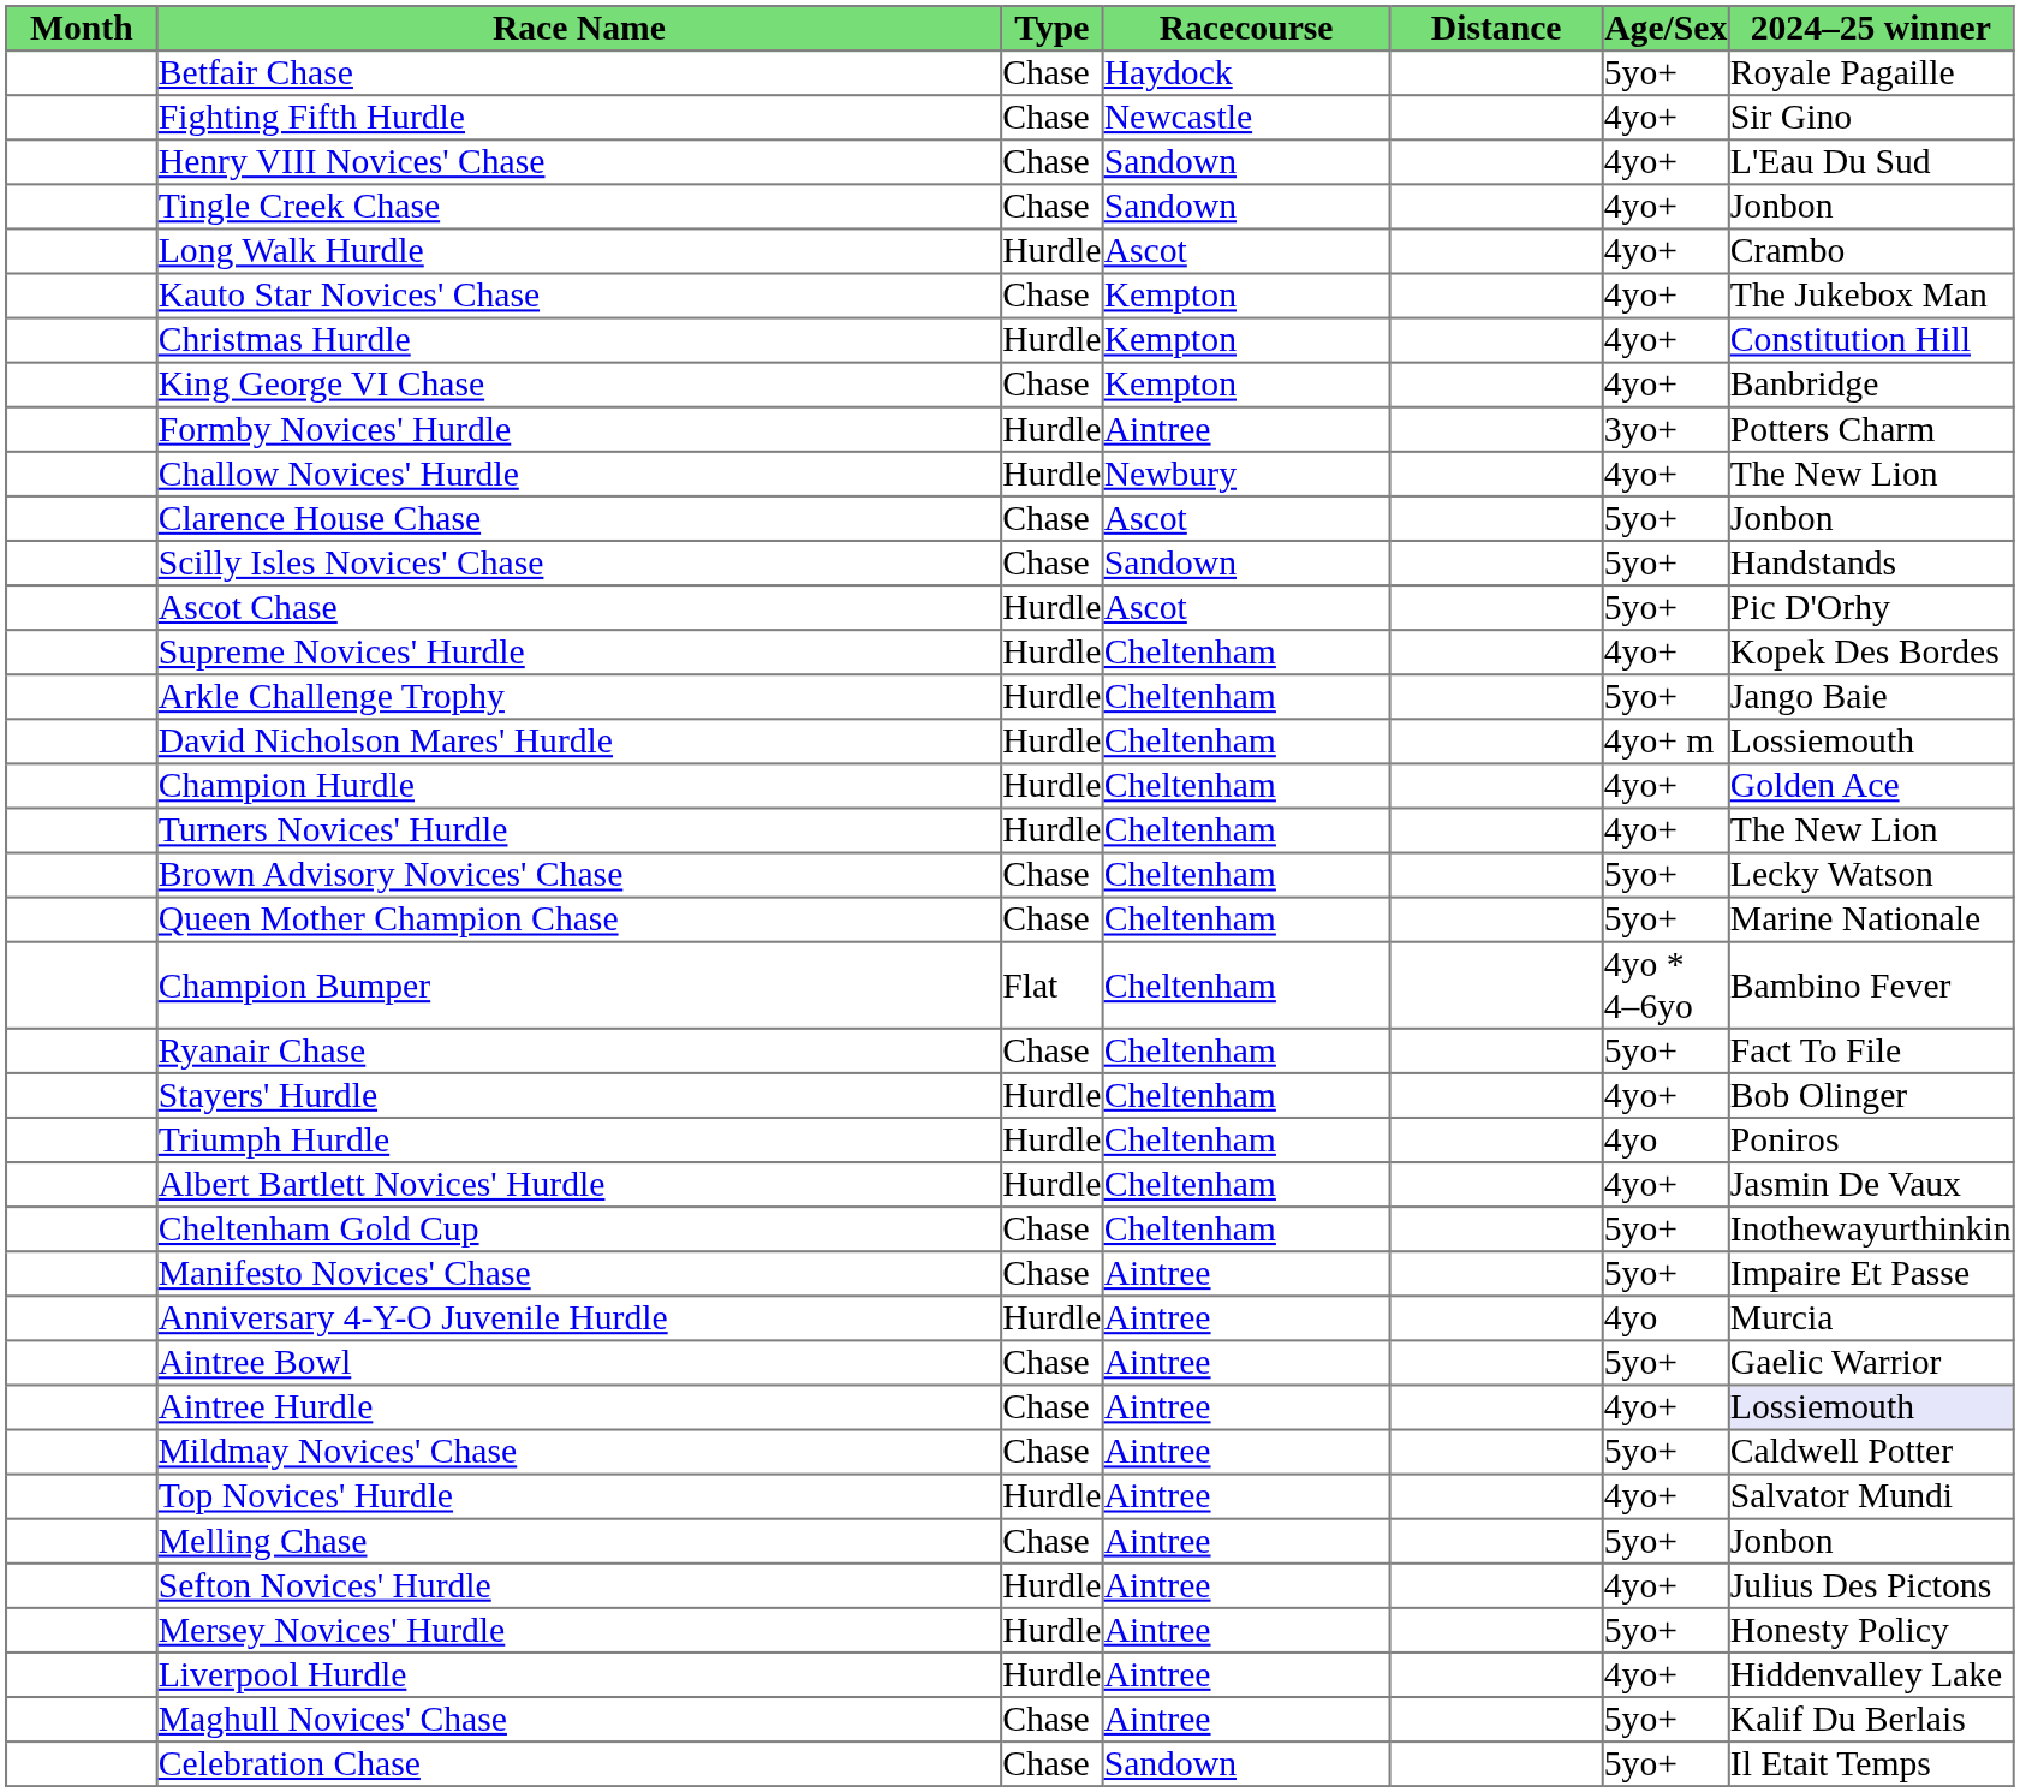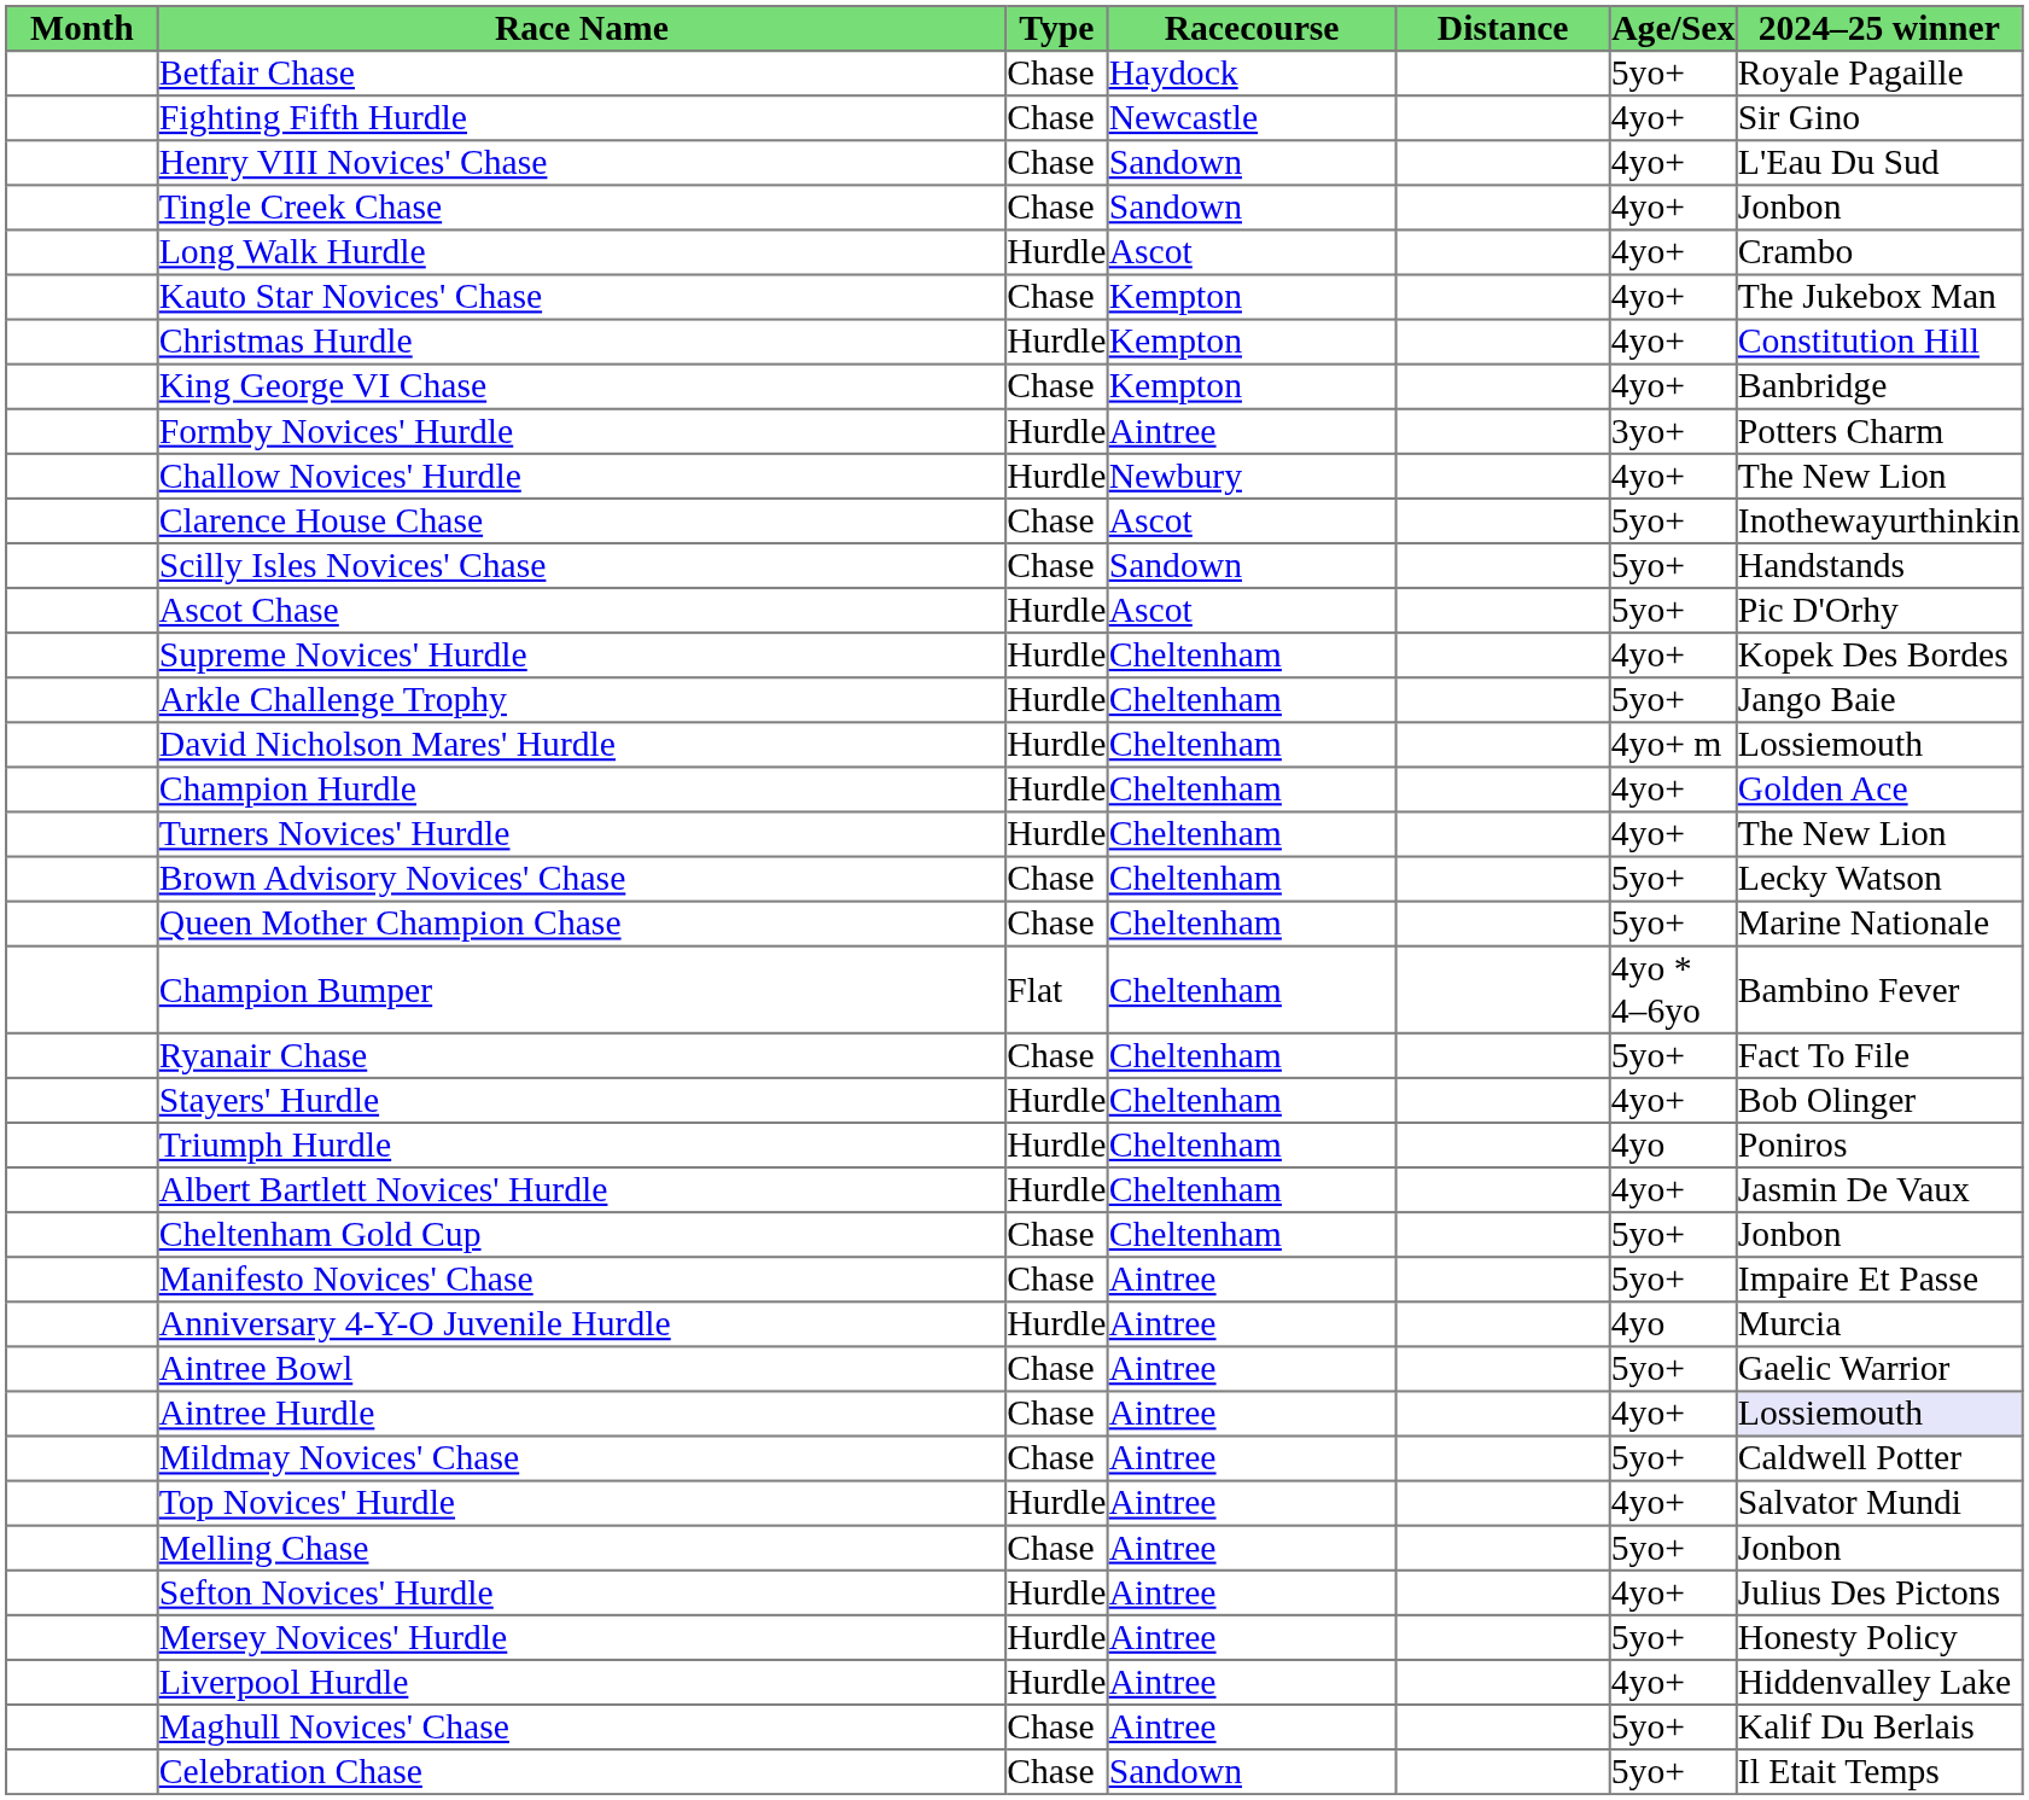 <table class = "sortable" | border="1" cellpadding="0" style="border-collapse: collapse; font-size:90%">
 <tr bgcolor="#77dd77" align="center">
 <th width="60px"><strong>Month</strong><br></th>
 <th width="340px"><strong>Race Name</strong><br></th>
 <th width="40px"><strong>Type</strong><br></th>
 <th width="115px"><strong>Racecourse</strong><br></th>
 <th width="85px"><strong>Distance</strong> <br></th>
 <th width="50px"><strong>Age/Sex</strong><br></th>
 <th ! width="110px"><strong>2024–25 winner</strong><br></th>
 </tr>
 <tr>
 <td></td>
 <td><a href='#'>Betfair Chase</a></td>
 <td>Chase</td>
 <td><a href='#'>Haydock</a></td>
 <td></td>
 <td>5yo+</td>
 <td>Royale Pagaille</td>
 </tr>
 <tr>
 <td></td>
 <td><a href='#'>Fighting Fifth Hurdle</a></td>
 <td>Chase</td>
 <td><a href='#'>Newcastle</a></td>
 <td></td>
 <td>4yo+</td>
 <td>Sir Gino</td>
 </tr>
 <tr>
 <td></td>
 <td><a href='#'>Henry VIII Novices' Chase</a></td>
 <td>Chase</td>
 <td><a href='#'>Sandown</a></td>
 <td></td>
 <td>4yo+</td>
 <td>L'Eau Du Sud</td>
 </tr>
 <tr>
 <td></td>
 <td><a href='#'>Tingle Creek Chase</a></td>
 <td>Chase</td>
 <td><a href='#'>Sandown</a></td>
 <td></td>
 <td>4yo+</td>
 <td>Jonbon</td>
 </tr>
 <tr>
 <td></td>
 <td><a href='#'>Long Walk Hurdle</a></td>
 <td>Hurdle</td>
 <td><a href='#'>Ascot</a></td>
 <td></td>
 <td>4yo+</td>
 <td>Crambo</td>
 </tr>
 <tr>
 <td></td>
 <td><a href='#'>Kauto Star Novices' Chase</a></td>
 <td>Chase</td>
 <td><a href='#'>Kempton</a></td>
 <td></td>
 <td>4yo+</td>
 <td>The Jukebox Man</td>
 </tr>
 <tr>
 <td></td>
 <td><a href='#'>Christmas Hurdle</a></td>
 <td>Hurdle</td>
 <td><a href='#'>Kempton</a></td>
 <td></td>
 <td>4yo+</td>
 <td><a href='#'>Constitution Hill</a></td>
 </tr>
 <tr>
 <td></td>
 <td><a href='#'>King George VI Chase</a></td>
 <td>Chase</td>
 <td><a href='#'>Kempton</a></td>
 <td></td>
 <td>4yo+</td>
 <td>Banbridge</td>
 </tr>
 <tr>
 <td></td>
 <td><a href='#'>Formby Novices' Hurdle</a></td>
 <td>Hurdle</td>
 <td><a href='#'>Aintree</a></td>
 <td></td>
 <td>3yo+</td>
 <td>Potters Charm</td>
 </tr>
 <tr>
 <td></td>
 <td><a href='#'>Challow Novices' Hurdle</a></td>
 <td>Hurdle</td>
 <td><a href='#'>Newbury</a></td>
 <td></td>
 <td>4yo+</td>
 <td>The New Lion</td>
 </tr>
 <tr>
 <td></td>
 <td><a href='#'>Clarence House Chase</a></td>
 <td>Chase</td>
 <td><a href='#'>Ascot</a></td>
 <td></td>
 <td>5yo+</td>
-<td>Jonbon</td>
+<td>Inothewayurthinkin</td>
 </tr>
 <tr>
 <td></td>
 <td><a href='#'>Scilly Isles Novices' Chase</a></td>
 <td>Chase</td>
 <td><a href='#'>Sandown</a></td>
 <td></td>
 <td>5yo+</td>
 <td>Handstands</td>
 </tr>
 <tr>
 <td></td>
 <td><a href='#'>Ascot Chase</a></td>
 <td>Hurdle</td>
 <td><a href='#'>Ascot</a></td>
 <td></td>
 <td>5yo+</td>
 <td>Pic D'Orhy</td>
 </tr>
 <tr>
 <td></td>
 <td><a href='#'>Supreme Novices' Hurdle</a></td>
 <td>Hurdle</td>
 <td><a href='#'>Cheltenham</a></td>
 <td></td>
 <td>4yo+</td>
 <td>Kopek Des Bordes</td>
 </tr>
 <tr>
 <td></td>
 <td><a href='#'>Arkle Challenge Trophy</a></td>
 <td>Hurdle</td>
 <td><a href='#'>Cheltenham</a></td>
 <td></td>
 <td>5yo+</td>
 <td>Jango Baie</td>
 </tr>
 <tr>
 <td></td>
 <td><a href='#'>David Nicholson Mares' Hurdle</a></td>
 <td>Hurdle</td>
 <td><a href='#'>Cheltenham</a></td>
 <td></td>
 <td>4yo+ m</td>
 <td>Lossiemouth</td>
 </tr>
 <tr>
 <td></td>
 <td><a href='#'>Champion Hurdle</a></td>
 <td>Hurdle</td>
 <td><a href='#'>Cheltenham</a></td>
 <td></td>
 <td>4yo+</td>
 <td><a href='#'>Golden Ace</a></td>
 </tr>
 <tr>
 <td></td>
 <td><a href='#'>Turners Novices' Hurdle</a></td>
 <td>Hurdle</td>
 <td><a href='#'>Cheltenham</a></td>
 <td></td>
 <td>4yo+</td>
 <td>The New Lion</td>
 </tr>
 <tr>
 <td></td>
 <td><a href='#'>Brown Advisory Novices' Chase</a></td>
 <td>Chase</td>
 <td><a href='#'>Cheltenham</a></td>
 <td></td>
 <td>5yo+</td>
 <td>Lecky Watson</td>
 </tr>
 <tr>
 <td></td>
 <td><a href='#'>Queen Mother Champion Chase</a></td>
 <td>Chase</td>
 <td><a href='#'>Cheltenham</a></td>
 <td></td>
 <td>5yo+</td>
 <td>Marine Nationale</td>
 </tr>
 <tr>
 <td></td>
 <td><a href='#'>Champion Bumper</a></td>
 <td>Flat</td>
 <td><a href='#'>Cheltenham</a></td>
 <td></td>
 <td><span>4yo *</span> 4–6yo</td>
 <td>Bambino Fever</td>
 </tr>
 <tr>
 <td></td>
 <td><a href='#'>Ryanair Chase</a></td>
 <td>Chase</td>
 <td><a href='#'>Cheltenham</a></td>
 <td></td>
 <td>5yo+</td>
 <td>Fact To File</td>
 </tr>
 <tr>
 <td></td>
 <td><a href='#'>Stayers' Hurdle</a></td>
 <td>Hurdle</td>
 <td><a href='#'>Cheltenham</a></td>
 <td></td>
 <td>4yo+</td>
 <td>Bob Olinger</td>
 </tr>
 <tr>
 <td></td>
 <td><a href='#'>Triumph Hurdle</a></td>
 <td>Hurdle</td>
 <td><a href='#'>Cheltenham</a></td>
 <td></td>
 <td>4yo</td>
 <td>Poniros</td>
 </tr>
 <tr>
 <td></td>
 <td><a href='#'>Albert Bartlett Novices' Hurdle</a></td>
 <td>Hurdle</td>
 <td><a href='#'>Cheltenham</a></td>
 <td></td>
 <td>4yo+</td>
 <td>Jasmin De Vaux</td>
 </tr>
 <tr>
 <td></td>
 <td><a href='#'>Cheltenham Gold Cup</a></td>
 <td>Chase</td>
 <td><a href='#'>Cheltenham</a></td>
 <td></td>
 <td>5yo+</td>
-<td>Inothewayurthinkin</td>
+<td>Jonbon</td>
 </tr>
 <tr>
 <td></td>
 <td><a href='#'>Manifesto Novices' Chase</a></td>
 <td>Chase</td>
 <td><a href='#'>Aintree</a></td>
 <td></td>
 <td>5yo+</td>
 <td>Impaire Et Passe</td>
 </tr>
 <tr>
 <td></td>
 <td><a href='#'>Anniversary 4-Y-O Juvenile Hurdle</a></td>
 <td>Hurdle</td>
 <td><a href='#'>Aintree</a></td>
 <td></td>
 <td>4yo</td>
 <td>Murcia</td>
 </tr>
 <tr>
 <td></td>
 <td><a href='#'>Aintree Bowl</a></td>
 <td>Chase</td>
 <td><a href='#'>Aintree</a></td>
 <td></td>
 <td>5yo+</td>
 <td>Gaelic Warrior</td>
 </tr>
 <tr>
 <td></td>
 <td><a href='#'>Aintree Hurdle</a></td>
 <td>Chase</td>
 <td><a href='#'>Aintree</a></td>
 <td></td>
 <td>4yo+</td>
 <td style="background: lavender;">Lossiemouth</td>
 </tr>
 <tr>
 <td></td>
 <td><a href='#'>Mildmay Novices' Chase</a></td>
 <td>Chase</td>
 <td><a href='#'>Aintree</a></td>
 <td></td>
 <td>5yo+</td>
 <td>Caldwell Potter</td>
 </tr>
 <tr>
 <td></td>
 <td><a href='#'>Top Novices' Hurdle</a></td>
 <td>Hurdle</td>
 <td><a href='#'>Aintree</a></td>
 <td></td>
 <td>4yo+</td>
 <td>Salvator Mundi</td>
 </tr>
 <tr>
 <td></td>
 <td><a href='#'>Melling Chase</a></td>
 <td>Chase</td>
 <td><a href='#'>Aintree</a></td>
 <td></td>
 <td>5yo+</td>
 <td>Jonbon</td>
 </tr>
 <tr>
 <td></td>
 <td><a href='#'>Sefton Novices' Hurdle</a></td>
 <td>Hurdle</td>
 <td><a href='#'>Aintree</a></td>
 <td></td>
 <td>4yo+</td>
 <td>Julius Des Pictons</td>
 </tr>
 <tr>
 <td></td>
 <td><a href='#'>Mersey Novices' Hurdle</a></td>
 <td>Hurdle</td>
 <td><a href='#'>Aintree</a></td>
 <td></td>
 <td>5yo+</td>
 <td>Honesty Policy</td>
 </tr>
 <tr>
 <td></td>
 <td><a href='#'>Liverpool Hurdle</a></td>
 <td>Hurdle</td>
 <td><a href='#'>Aintree</a></td>
 <td></td>
 <td>4yo+</td>
 <td>Hiddenvalley Lake</td>
 </tr>
 <tr>
 <td></td>
 <td><a href='#'>Maghull Novices' Chase</a></td>
 <td>Chase</td>
 <td><a href='#'>Aintree</a></td>
 <td></td>
 <td>5yo+</td>
 <td>Kalif Du Berlais</td>
 </tr>
 <tr>
 <td></td>
 <td><a href='#'>Celebration Chase</a></td>
 <td>Chase</td>
 <td><a href='#'>Sandown</a></td>
 <td></td>
 <td>5yo+</td>
 <td>Il Etait Temps</td>
 </tr>
 </table>
